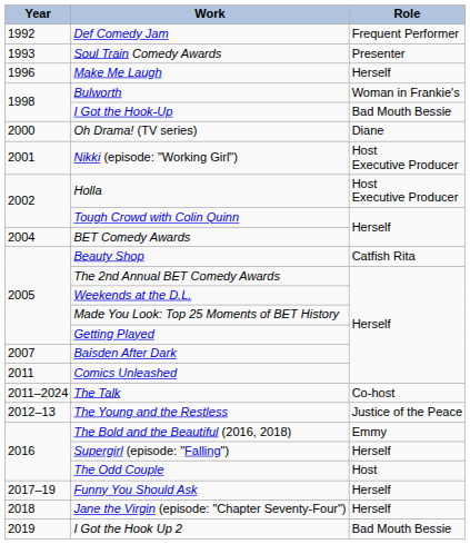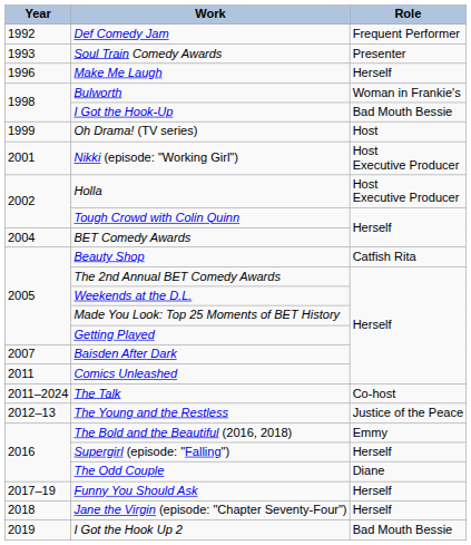 <table class="wikitable">
 <tr>
 <th style="background:#B0C4DE;">Year</th>
 <th style="background:#B0C4DE;">Work</th>
 <th style="background:#B0C4DE;">Role</th>
 </tr>
 <tr>
 <td>1992</td>
 <td><em><a href='#'>Def Comedy Jam</a></em></td>
 <td>Frequent Performer</td>
 </tr>
 <tr>
 <td>1993</td>
 <td><em><a href='#'>Soul Train</a> Comedy Awards</em></td>
 <td>Presenter</td>
 </tr>
 <tr>
 <td>1996</td>
 <td><em><a href='#'>Make Me Laugh</a></em></td>
 <td>Herself</td>
 </tr>
 <tr>
 <td rowspan="2">1998</td>
 <td><em><a href='#'>Bulworth</a></em></td>
 <td>Woman in Frankie's</td>
 </tr>
 <tr>
 <td><em><a href='#'>I Got the Hook-Up</a></em></td>
 <td>Bad Mouth Bessie</td>
 </tr>
 <tr>
-<td>2000</td>
+<td>1999</td>
 <td><em>Oh Drama!</em> (TV series)</td>
-<td>Diane</td>
+<td>Host</td>
 </tr>
 <tr>
 <td>2001</td>
 <td><em><a href='#'>Nikki</a></em> (episode: "Working Girl")</td>
 <td>Host<br>Executive Producer</td>
 </tr>
 <tr>
 <td rowspan="2">2002</td>
 <td><em>Holla</em></td>
 <td>Host<br>Executive Producer</td>
 </tr>
 <tr>
 <td><em><a href='#'>Tough Crowd with Colin Quinn</a></em></td>
 <td rowspan="2">Herself</td>
 </tr>
 <tr>
 <td>2004</td>
 <td><em>BET Comedy Awards</em></td>
 </tr>
 <tr>
 <td rowspan="5">2005</td>
 <td><em><a href='#'>Beauty Shop</a></em></td>
 <td>Catfish Rita</td>
 </tr>
 <tr>
 <td><em>The 2nd Annual BET Comedy Awards</em></td>
 <td rowspan="6">Herself</td>
 </tr>
 <tr>
 <td><em><a href='#'>Weekends at the D.L.</a></em></td>
 </tr>
 <tr>
 <td><em>Made You Look: Top 25 Moments of BET History</em></td>
 </tr>
 <tr>
 <td><em><a href='#'>Getting Played</a></em></td>
 </tr>
 <tr>
 <td>2007</td>
 <td><em><a href='#'>Baisden After Dark</a></em></td>
 </tr>
 <tr>
 <td>2011</td>
 <td><em><a href='#'>Comics Unleashed</a></em></td>
 </tr>
 <tr>
 <td>2011–2024</td>
 <td><em><a href='#'>The Talk</a></em></td>
 <td>Co-host</td>
 </tr>
 <tr>
 <td>2012–13</td>
 <td><em><a href='#'>The Young and the Restless</a></em></td>
 <td>Justice of the Peace</td>
 </tr>
 <tr>
 <td rowspan="3">2016</td>
 <td><em><a href='#'>The Bold and the Beautiful</a></em> (2016, 2018)</td>
 <td>Emmy</td>
 </tr>
 <tr>
 <td><em><a href='#'>Supergirl</a></em> (episode: "<a href='#'>Falling</a>")</td>
 <td>Herself</td>
 </tr>
 <tr>
 <td><em><a href='#'>The Odd Couple</a></em></td>
-<td>Host</td>
+<td>Diane</td>
 </tr>
 <tr>
 <td>2017–19</td>
 <td><em><a href='#'>Funny You Should Ask</a></em></td>
 <td>Herself</td>
 </tr>
 <tr>
 <td>2018</td>
 <td><em><a href='#'>Jane the Virgin</a></em> (episode: "Chapter Seventy-Four")</td>
 <td>Herself</td>
 </tr>
 <tr>
 <td>2019</td>
 <td><em>I Got the Hook Up 2</em></td>
 <td>Bad Mouth Bessie</td>
 </tr>
 </table>
